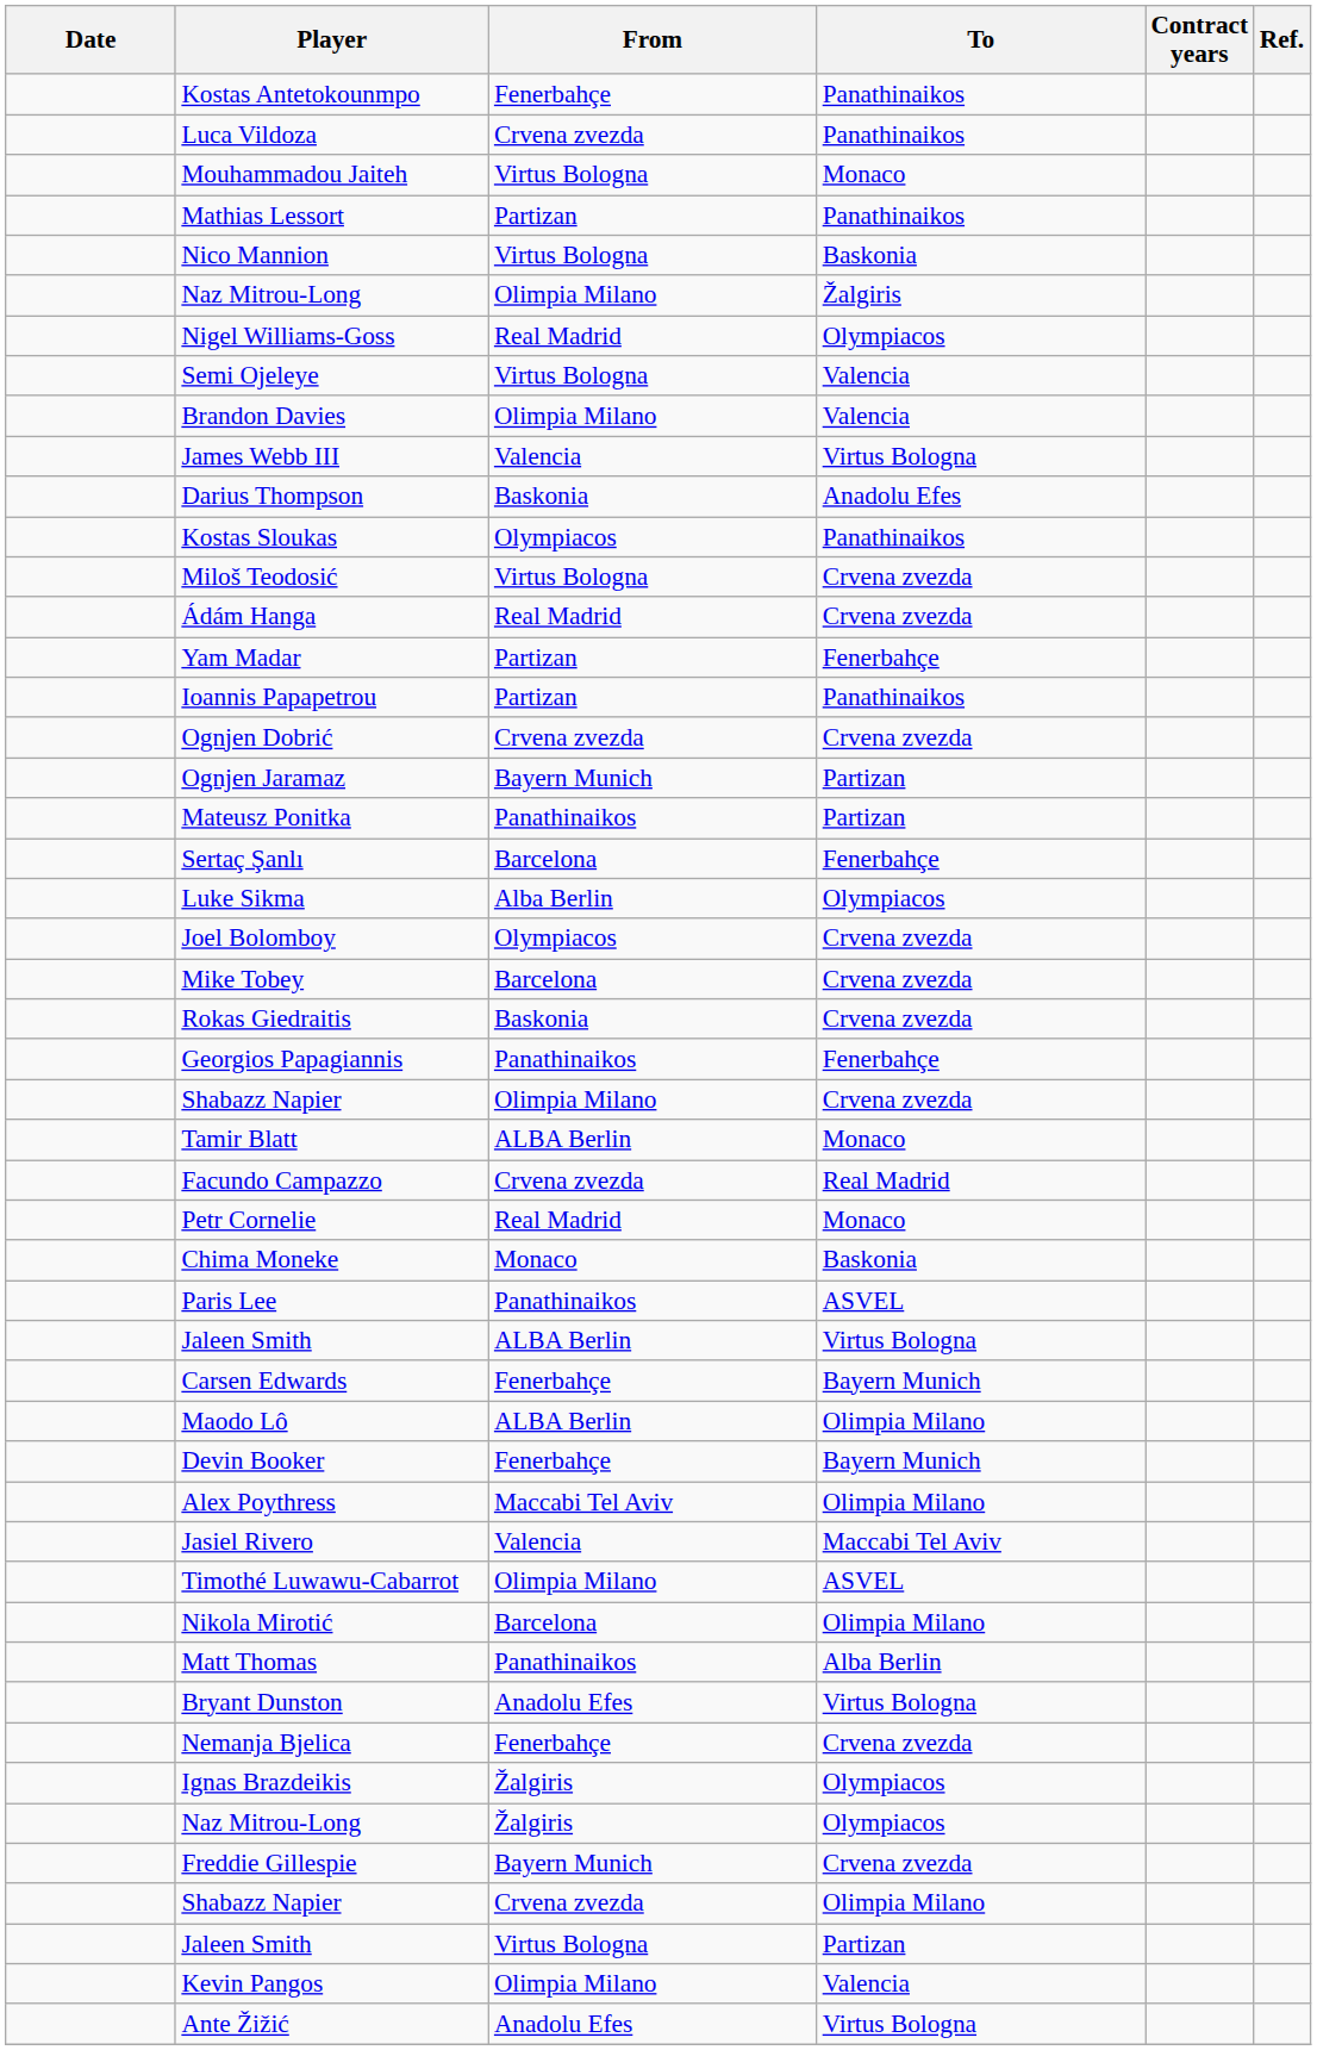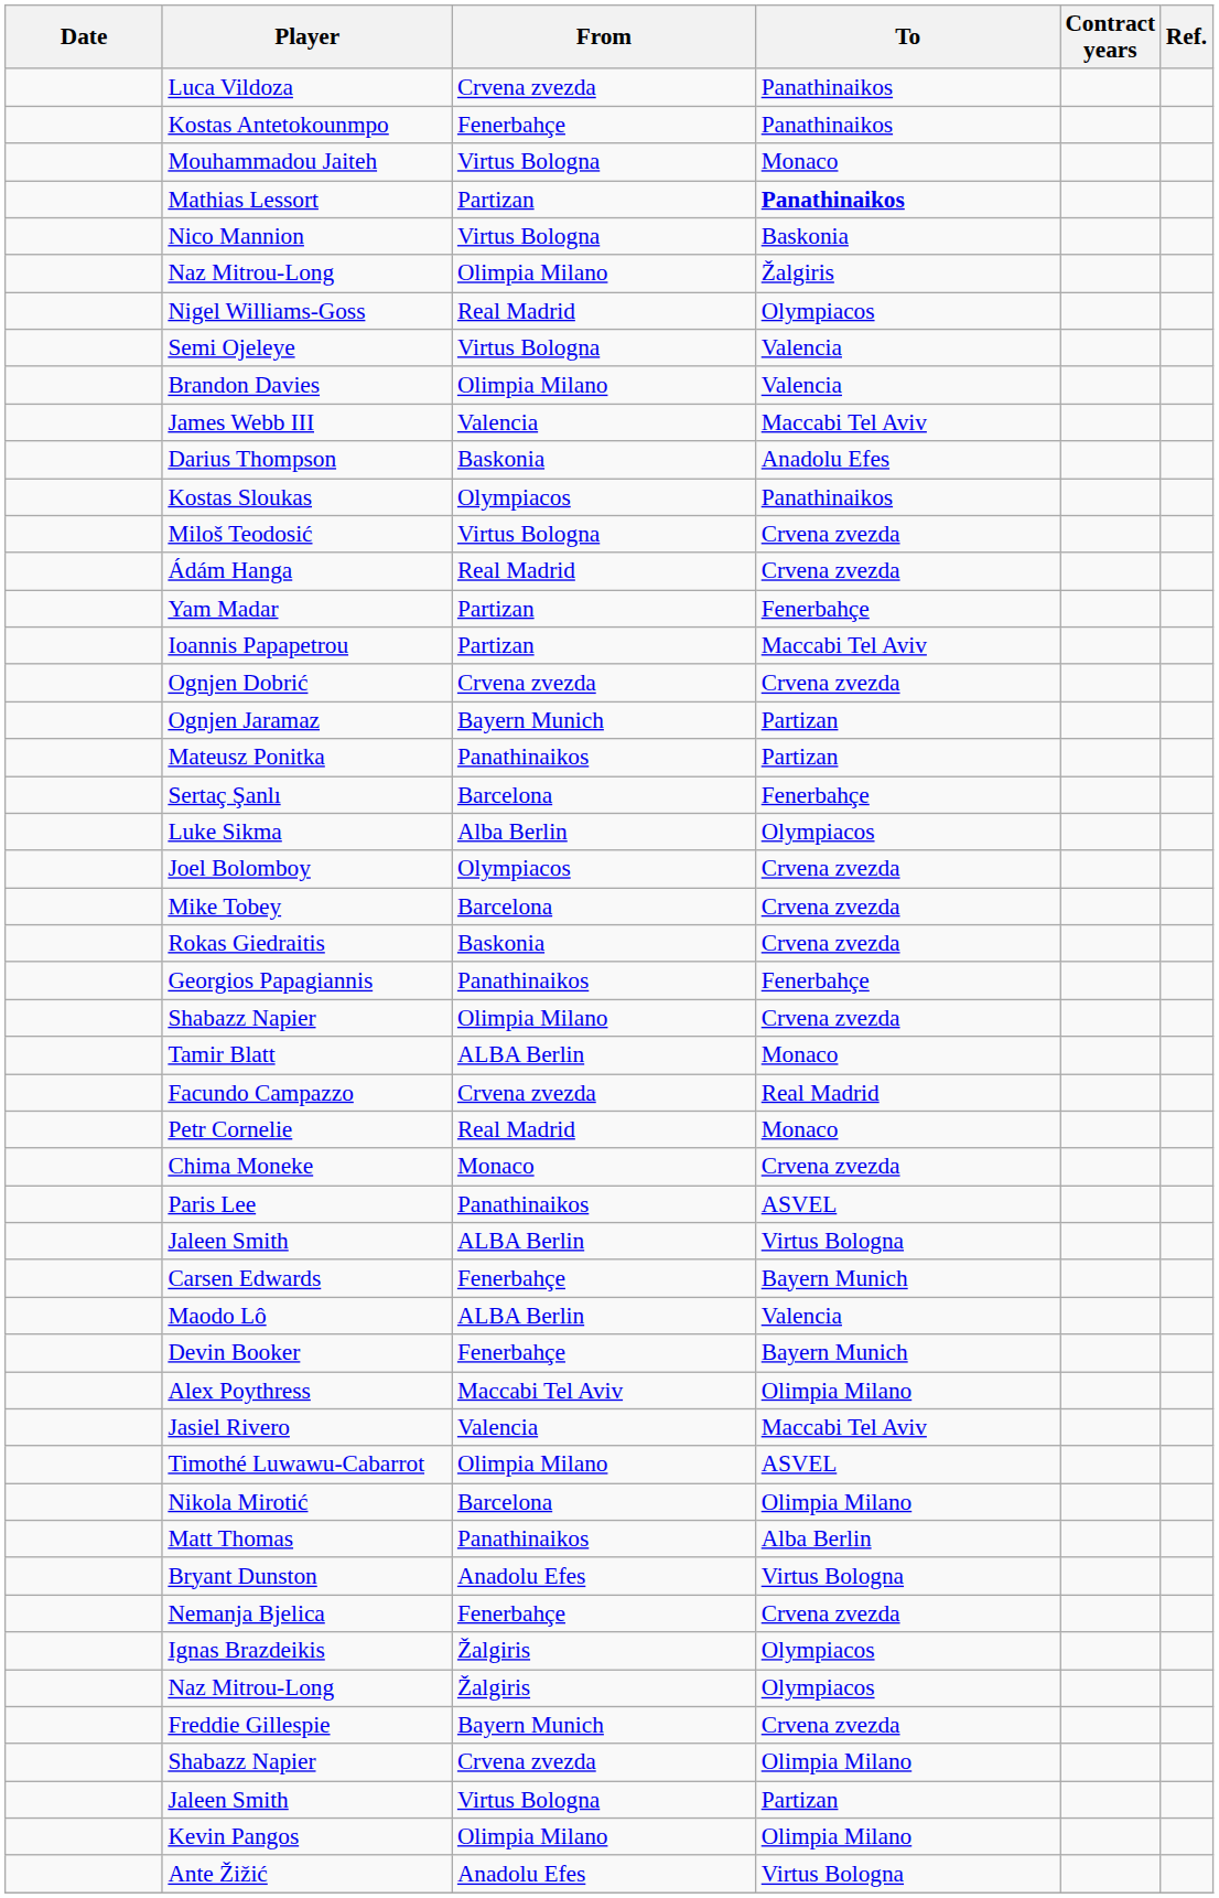 <table class="wikitable sortable">
 <tr>
 <th width=100>Date</th>
 <th width=190>Player</th>
 <th style="width:200px;">From</th>
 <th style="width:200px;">To</th>
 <th>Contract<br>years</th>
 <th>Ref.</th>
 </tr>
 <tr>
 <td></td>
-<td> <a href='#'>Kostas Antetokounmpo</a></td>
-<td> <a href='#'>Fenerbahçe</a></td>
+<td> <a href='#'>Luca Vildoza</a></td>
+<td> <a href='#'>Crvena zvezda</a></td>
 <td> <a href='#'>Panathinaikos</a></td>
 <td></td>
 <td></td>
 </tr>
 <tr>
 <td></td>
-<td> <a href='#'>Luca Vildoza</a></td>
-<td> <a href='#'>Crvena zvezda</a></td>
+<td> <a href='#'>Kostas Antetokounmpo</a></td>
+<td> <a href='#'>Fenerbahçe</a></td>
 <td> <a href='#'>Panathinaikos</a></td>
 <td></td>
 <td></td>
 </tr>
 <tr>
 <td></td>
 <td> <a href='#'>Mouhammadou Jaiteh</a></td>
 <td> <a href='#'>Virtus Bologna</a></td>
 <td> <a href='#'>Monaco</a></td>
 <td></td>
 <td></td>
 </tr>
 <tr>
 <td></td>
 <td> <a href='#'>Mathias Lessort</a></td>
 <td> <a href='#'>Partizan</a></td>
-<td> <a href='#'>Panathinaikos</a></td>
+<td><strong> <a href='#'>Panathinaikos</a></strong></td>
 <td></td>
 <td></td>
 </tr>
 <tr>
 <td></td>
 <td> <a href='#'>Nico Mannion</a></td>
 <td> <a href='#'>Virtus Bologna</a></td>
 <td> <a href='#'>Baskonia</a></td>
 <td></td>
 <td></td>
 </tr>
 <tr>
 <td></td>
 <td> <a href='#'>Naz Mitrou-Long</a></td>
 <td> <a href='#'>Olimpia Milano</a></td>
 <td> <a href='#'>Žalgiris</a></td>
 <td></td>
 <td></td>
 </tr>
 <tr>
 <td></td>
 <td> <a href='#'>Nigel Williams-Goss</a></td>
 <td> <a href='#'>Real Madrid</a></td>
 <td> <a href='#'>Olympiacos</a></td>
 <td></td>
 <td></td>
 </tr>
 <tr>
 <td></td>
 <td> <a href='#'>Semi Ojeleye</a></td>
 <td> <a href='#'>Virtus Bologna</a></td>
 <td> <a href='#'>Valencia</a></td>
 <td></td>
 <td></td>
 </tr>
 <tr>
 <td></td>
 <td> <a href='#'>Brandon Davies</a></td>
 <td> <a href='#'>Olimpia Milano</a></td>
 <td> <a href='#'>Valencia</a></td>
 <td></td>
 <td></td>
 </tr>
 <tr>
 <td></td>
 <td> <a href='#'>James Webb III</a></td>
 <td> <a href='#'>Valencia</a></td>
-<td> <a href='#'>Virtus Bologna</a></td>
+<td> <a href='#'>Maccabi Tel Aviv</a></td>
 <td></td>
 <td></td>
 </tr>
 <tr>
 <td></td>
 <td> <a href='#'>Darius Thompson</a></td>
 <td> <a href='#'>Baskonia</a></td>
 <td> <a href='#'>Anadolu Efes</a></td>
 <td></td>
 <td></td>
 </tr>
 <tr>
 <td></td>
 <td> <a href='#'>Kostas Sloukas</a></td>
 <td> <a href='#'>Olympiacos</a></td>
 <td> <a href='#'>Panathinaikos</a></td>
 <td></td>
 <td></td>
 </tr>
 <tr>
 <td></td>
 <td> <a href='#'>Miloš Teodosić</a></td>
 <td> <a href='#'>Virtus Bologna</a></td>
 <td> <a href='#'>Crvena zvezda</a></td>
 <td></td>
 <td></td>
 </tr>
 <tr>
 <td></td>
 <td> <a href='#'>Ádám Hanga</a></td>
 <td> <a href='#'>Real Madrid</a></td>
 <td> <a href='#'>Crvena zvezda</a></td>
 <td></td>
 <td></td>
 </tr>
 <tr>
 <td></td>
 <td> <a href='#'>Yam Madar</a></td>
 <td> <a href='#'>Partizan</a></td>
 <td> <a href='#'>Fenerbahçe</a></td>
 <td></td>
 <td></td>
 </tr>
 <tr>
 <td></td>
 <td> <a href='#'>Ioannis Papapetrou</a></td>
 <td> <a href='#'>Partizan</a></td>
-<td> <a href='#'>Panathinaikos</a></td>
+<td> <a href='#'>Maccabi Tel Aviv</a></td>
 <td></td>
 <td></td>
 </tr>
 <tr>
 <td></td>
 <td> <a href='#'>Ognjen Dobrić</a></td>
 <td> <a href='#'>Crvena zvezda</a></td>
 <td> <a href='#'>Crvena zvezda</a></td>
 <td></td>
 <td></td>
 </tr>
 <tr>
 <td></td>
 <td> <a href='#'>Ognjen Jaramaz</a></td>
 <td> <a href='#'>Bayern Munich</a></td>
 <td> <a href='#'>Partizan</a></td>
 <td></td>
 <td></td>
 </tr>
 <tr>
 <td></td>
 <td> <a href='#'>Mateusz Ponitka</a></td>
 <td> <a href='#'>Panathinaikos</a></td>
 <td> <a href='#'>Partizan</a></td>
 <td></td>
 <td></td>
 </tr>
 <tr>
 <td></td>
 <td> <a href='#'>Sertaç Şanlı</a></td>
 <td> <a href='#'>Barcelona</a></td>
 <td> <a href='#'>Fenerbahçe</a></td>
 <td></td>
 <td></td>
 </tr>
 <tr>
 <td></td>
 <td> <a href='#'>Luke Sikma</a></td>
 <td> <a href='#'>Alba Berlin</a></td>
 <td> <a href='#'>Olympiacos</a></td>
 <td></td>
 <td></td>
 </tr>
 <tr>
 <td></td>
 <td> <a href='#'>Joel Bolomboy</a></td>
 <td> <a href='#'>Olympiacos</a></td>
 <td> <a href='#'>Crvena zvezda</a></td>
 <td></td>
 <td></td>
 </tr>
 <tr>
 <td></td>
 <td> <a href='#'>Mike Tobey</a></td>
 <td> <a href='#'>Barcelona</a></td>
 <td> <a href='#'>Crvena zvezda</a></td>
 <td></td>
 <td></td>
 </tr>
 <tr>
 <td></td>
 <td> <a href='#'>Rokas Giedraitis</a></td>
 <td> <a href='#'>Baskonia</a></td>
 <td> <a href='#'>Crvena zvezda</a></td>
 <td></td>
 <td></td>
 </tr>
 <tr>
 <td></td>
 <td> <a href='#'>Georgios Papagiannis</a></td>
 <td> <a href='#'>Panathinaikos</a></td>
 <td> <a href='#'>Fenerbahçe</a></td>
 <td></td>
 <td></td>
 </tr>
 <tr>
 <td></td>
 <td> <a href='#'>Shabazz Napier</a></td>
 <td> <a href='#'>Olimpia Milano</a></td>
 <td> <a href='#'>Crvena zvezda</a></td>
 <td></td>
 <td></td>
 </tr>
 <tr>
 <td></td>
 <td> <a href='#'>Tamir Blatt</a></td>
 <td> <a href='#'>ALBA Berlin</a></td>
 <td> <a href='#'>Monaco</a></td>
 <td></td>
 <td></td>
 </tr>
 <tr>
 <td></td>
 <td> <a href='#'>Facundo Campazzo</a></td>
 <td> <a href='#'>Crvena zvezda</a></td>
 <td> <a href='#'>Real Madrid</a></td>
 <td></td>
 <td></td>
 </tr>
 <tr>
 <td></td>
 <td> <a href='#'>Petr Cornelie</a></td>
 <td> <a href='#'>Real Madrid</a></td>
 <td> <a href='#'>Monaco</a></td>
 <td></td>
 <td></td>
 </tr>
 <tr>
 <td></td>
 <td> <a href='#'>Chima Moneke</a></td>
 <td> <a href='#'>Monaco</a></td>
-<td> <a href='#'>Baskonia</a></td>
+<td> <a href='#'>Crvena zvezda</a></td>
 <td></td>
 <td></td>
 </tr>
 <tr>
 <td></td>
 <td> <a href='#'>Paris Lee</a></td>
 <td> <a href='#'>Panathinaikos</a></td>
 <td> <a href='#'>ASVEL</a></td>
 <td></td>
 <td></td>
 </tr>
 <tr>
 <td></td>
 <td> <a href='#'>Jaleen Smith</a></td>
 <td> <a href='#'>ALBA Berlin</a></td>
 <td> <a href='#'>Virtus Bologna</a></td>
 <td></td>
 <td></td>
 </tr>
 <tr>
 <td></td>
 <td> <a href='#'>Carsen Edwards</a></td>
 <td> <a href='#'>Fenerbahçe</a></td>
 <td> <a href='#'>Bayern Munich</a></td>
 <td></td>
 <td></td>
 </tr>
 <tr>
 <td></td>
 <td> <a href='#'>Maodo Lô</a></td>
 <td> <a href='#'>ALBA Berlin</a></td>
-<td> <a href='#'>Olimpia Milano</a></td>
+<td> <a href='#'>Valencia</a></td>
 <td></td>
 <td></td>
 </tr>
 <tr>
 <td></td>
 <td> <a href='#'>Devin Booker</a></td>
 <td> <a href='#'>Fenerbahçe</a></td>
 <td> <a href='#'>Bayern Munich</a></td>
 <td></td>
 <td></td>
 </tr>
 <tr>
 <td></td>
 <td> <a href='#'>Alex Poythress</a></td>
 <td> <a href='#'>Maccabi Tel Aviv</a></td>
 <td> <a href='#'>Olimpia Milano</a></td>
 <td></td>
 <td></td>
 </tr>
 <tr>
 <td></td>
 <td> <a href='#'>Jasiel Rivero</a></td>
 <td> <a href='#'>Valencia</a></td>
 <td> <a href='#'>Maccabi Tel Aviv</a></td>
 <td></td>
 <td></td>
 </tr>
 <tr>
 <td></td>
 <td> <a href='#'>Timothé Luwawu-Cabarrot</a></td>
 <td> <a href='#'>Olimpia Milano</a></td>
 <td> <a href='#'>ASVEL</a></td>
 <td></td>
 <td></td>
 </tr>
 <tr>
 <td></td>
 <td> <a href='#'>Nikola Mirotić</a></td>
 <td> <a href='#'>Barcelona</a></td>
 <td> <a href='#'>Olimpia Milano</a></td>
 <td></td>
 <td></td>
 </tr>
 <tr>
 <td></td>
 <td> <a href='#'>Matt Thomas</a></td>
 <td> <a href='#'>Panathinaikos</a></td>
 <td> <a href='#'>Alba Berlin</a></td>
 <td></td>
 <td></td>
 </tr>
 <tr>
 <td></td>
 <td> <a href='#'>Bryant Dunston</a></td>
 <td> <a href='#'>Anadolu Efes</a></td>
 <td> <a href='#'>Virtus Bologna</a></td>
 <td></td>
 <td></td>
 </tr>
 <tr>
 <td></td>
 <td> <a href='#'>Nemanja Bjelica</a></td>
 <td> <a href='#'>Fenerbahçe</a></td>
 <td> <a href='#'>Crvena zvezda</a></td>
 <td></td>
 <td></td>
 </tr>
 <tr>
 <td></td>
 <td> <a href='#'>Ignas Brazdeikis</a></td>
 <td> <a href='#'>Žalgiris</a></td>
 <td> <a href='#'>Olympiacos</a></td>
 <td></td>
 <td></td>
 </tr>
 <tr>
 <td></td>
 <td> <a href='#'>Naz Mitrou-Long</a></td>
 <td> <a href='#'>Žalgiris</a></td>
 <td> <a href='#'>Olympiacos</a></td>
 <td></td>
 <td></td>
 </tr>
 <tr>
 <td></td>
 <td> <a href='#'>Freddie Gillespie</a></td>
 <td> <a href='#'>Bayern Munich</a></td>
 <td> <a href='#'>Crvena zvezda</a></td>
 <td></td>
 <td></td>
 </tr>
 <tr>
 <td></td>
 <td> <a href='#'>Shabazz Napier</a></td>
 <td> <a href='#'>Crvena zvezda</a></td>
 <td> <a href='#'>Olimpia Milano</a></td>
 <td></td>
 <td></td>
 </tr>
 <tr>
 <td></td>
 <td> <a href='#'>Jaleen Smith</a></td>
 <td> <a href='#'>Virtus Bologna</a></td>
 <td> <a href='#'>Partizan</a></td>
 <td></td>
 <td></td>
 </tr>
 <tr>
 <td></td>
 <td> <a href='#'>Kevin Pangos</a></td>
 <td> <a href='#'>Olimpia Milano</a></td>
-<td> <a href='#'>Valencia</a></td>
+<td> <a href='#'>Olimpia Milano</a></td>
 <td></td>
 <td></td>
 </tr>
 <tr>
 <td></td>
 <td> <a href='#'>Ante Žižić</a></td>
 <td> <a href='#'>Anadolu Efes</a></td>
 <td> <a href='#'>Virtus Bologna</a></td>
 <td></td>
 <td></td>
 </tr>
 <tr>
 </tr>
 </table>
